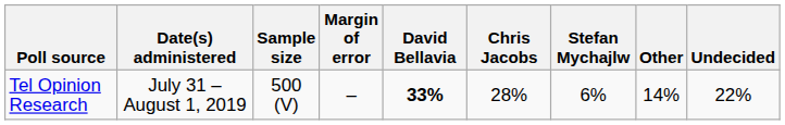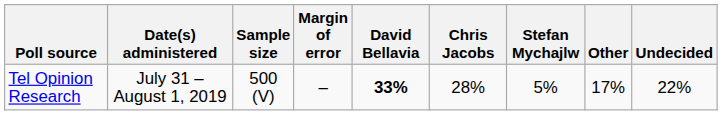 <table class="wikitable" style="font-size:90%;text-align:center;">
 <tr valign=bottom style="font-size:90%;">
 <th>Poll source</th>
 <th>Date(s)<br>administered</th>
 <th>Sample<br>size</th>
 <th>Margin<br>of error</th>
 <th style="width:60px;">David<br>Bellavia</th>
 <th style="width:60px;">Chris<br>Jacobs</th>
 <th style="width:60px;">Stefan<br>Mychajlw</th>
 <th>Other</th>
 <th>Undecided</th>
 </tr>
 <tr>
 <td style="text-align:left;"><a href='#'>Tel Opinion Research</a></td>
 <td>July 31 – August 1, 2019</td>
 <td>500 (V)</td>
 <td>–</td>
 <td><strong>33%</strong></td>
 <td>28%</td>
-<td>6%</td>
-<td>14%</td>
+<td>5%</td>
+<td>17%</td>
 <td>22%</td>
 </tr>
 </table>
